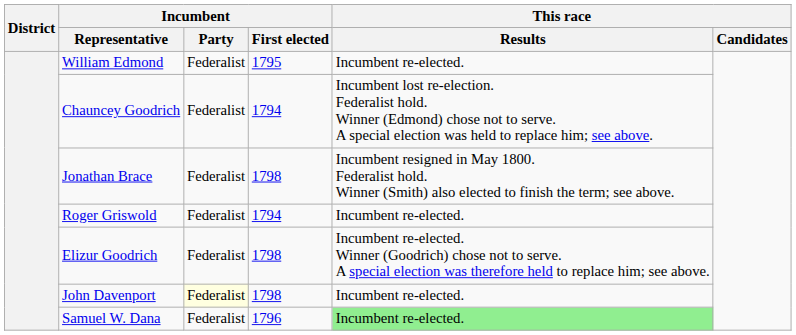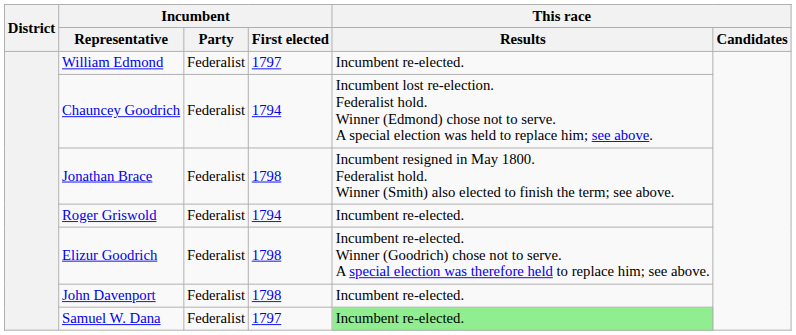 <table class=wikitable>
 <tr>
 <th rowspan=2>District</th>
 <th colspan=3>Incumbent</th>
 <th colspan=2>This race</th>
 </tr>
 <tr>
 <th>Representative</th>
 <th>Party</th>
 <th>First elected</th>
 <th>Results</th>
 <th>Candidates</th>
 </tr>
 <tr>
 <th rowspan=7><br></th>
 <td><a href='#'>William Edmond</a></td>
 <td>Federalist</td>
-<td><a href='#'>1795 </a></td>
+<td><a href='#'>1797 </a></td>
 <td>Incumbent re-elected.</td>
 <td nowrap rowspan=7></td>
 </tr>
 <tr>
 <td><a href='#'>Chauncey Goodrich</a></td>
 <td>Federalist</td>
 <td><a href='#'>1794</a></td>
 <td>Incumbent lost re-election.<br>Federalist hold.<br>Winner (Edmond) chose not to serve.<br>A special election was held to replace him; <a href='#'>see above</a>.</td>
 </tr>
 <tr>
 <td><a href='#'>Jonathan Brace</a></td>
 <td>Federalist</td>
 <td><a href='#'>1798 </a></td>
 <td>Incumbent resigned in May 1800.<br>Federalist hold.<br>Winner (Smith) also elected to finish the term; see above.</td>
 </tr>
 <tr>
 <td><a href='#'>Roger Griswold</a></td>
 <td>Federalist</td>
 <td><a href='#'>1794</a></td>
 <td>Incumbent re-elected.</td>
 </tr>
 <tr>
 <td><a href='#'>Elizur Goodrich</a></td>
 <td>Federalist</td>
 <td><a href='#'>1798</a></td>
 <td>Incumbent re-elected.<br>Winner (Goodrich) chose not to serve.<br>A <a href='#'>special election was therefore held</a> to replace him; see above.</td>
 </tr>
 <tr>
 <td><a href='#'>John Davenport</a></td>
-<td style="background: lightyellow;">Federalist</td>
+<td>Federalist</td>
 <td><a href='#'>1798</a></td>
 <td>Incumbent re-elected.</td>
 </tr>
 <tr>
 <td><a href='#'>Samuel W. Dana</a></td>
 <td>Federalist</td>
-<td><a href='#'>1796</a></td>
+<td><a href='#'>1797</a></td>
 <td style="background: lightgreen;">Incumbent re-elected.</td>
 </tr>
 </table>
